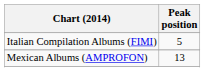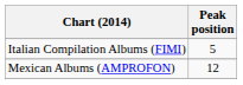 <table class="wikitable sortable">
 <tr>
 <th>Chart (2014)</th>
 <th>Peak<br>position</th>
 </tr>
 <tr>
 </tr>
 <tr>
 </tr>
 <tr>
 </tr>
 <tr>
 </tr>
 <tr>
 </tr>
 <tr>
 </tr>
 <tr>
 </tr>
 <tr>
 <td>Italian Compilation Albums (<a href='#'>FIMI</a>)</td>
 <td align="center">5</td>
 </tr>
 <tr>
 </tr>
 <tr>
 </tr>
 <tr>
 <td>Mexican Albums (<a href='#'>AMPROFON</a>)</td>
-<td align="center">13</td>
+<td align="center">12</td>
 </tr>
 <tr>
 </tr>
 <tr>
 </tr>
 <tr>
 </tr>
 <tr>
 </tr>
 <tr>
 </tr>
 <tr>
 </tr>
 </table>
